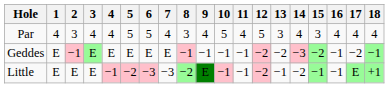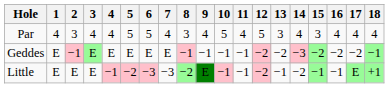 <table class="wikitable" style="text-align:center">
 <tr>
 <th>Hole</th>
 <th> 1 </th>
 <th> 2 </th>
 <th> 3 </th>
 <th> 4 </th>
 <th> 5 </th>
 <th> 6 </th>
 <th> 7 </th>
 <th> 8 </th>
 <th> 9 </th>
 <th>10</th>
 <th>11</th>
 <th>12</th>
 <th>13</th>
 <th>14</th>
 <th>15</th>
 <th>16</th>
 <th>17</th>
 <th>18</th>
 </tr>
 <tr>
 <td>Par</td>
 <td>4</td>
 <td>3</td>
 <td>4</td>
 <td>4</td>
 <td>5</td>
 <td>5</td>
 <td>4</td>
 <td>3</td>
 <td>4</td>
 <td>5</td>
 <td>4</td>
 <td>5</td>
 <td>3</td>
 <td>4</td>
 <td>3</td>
 <td>4</td>
 <td>4</td>
 <td>4</td>
 </tr>
 <tr>
 <td align=left> Geddes</td>
 <td>E</td>
 <td style="background: Pink;">−1</td>
 <td style="background: PaleGreen;">E</td>
 <td>E</td>
 <td>E</td>
 <td>E</td>
 <td>E</td>
 <td style="background: Pink;">−1</td>
 <td>−1</td>
 <td>−1</td>
 <td>−1</td>
 <td style="background: Pink;">−2</td>
 <td>−2</td>
 <td style="background: Pink;">−3</td>
 <td style="background: PaleGreen;">−2</td>
-<td>−1</td>
+<td>−2</td>
 <td>−2</td>
 <td style="background: PaleGreen;">−1</td>
 </tr>
 <tr>
 <td align=left> Little  </td>
 <td>E</td>
 <td>E</td>
 <td>E</td>
 <td style="background: Pink;">−1</td>
 <td style="background: Pink;">−2</td>
 <td style="background: Pink;">−3</td>
 <td>−3</td>
 <td style="background: PaleGreen;">−2</td>
 <td style="background: Green;">E</td>
 <td style="background: Pink;">−1</td>
 <td>−1</td>
 <td style="background: Pink;">−2</td>
 <td>−1</td>
 <td>−2</td>
 <td style="background: PaleGreen;">−1</td>
 <td>−1</td>
 <td style="background: PaleGreen;">E</td>
 <td style="background: PaleGreen;">+1</td>
 </tr>
 </table>
